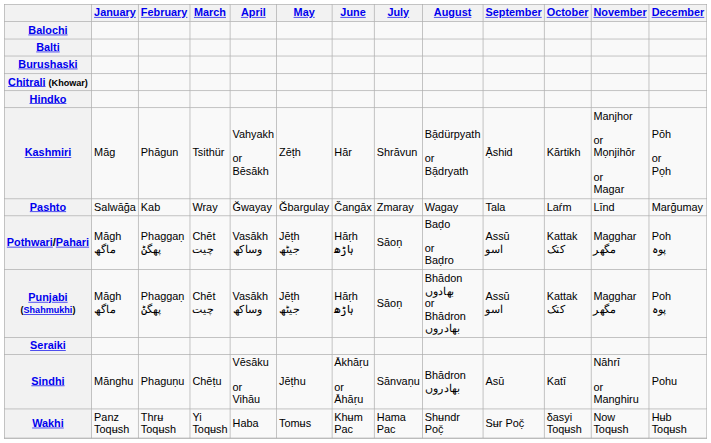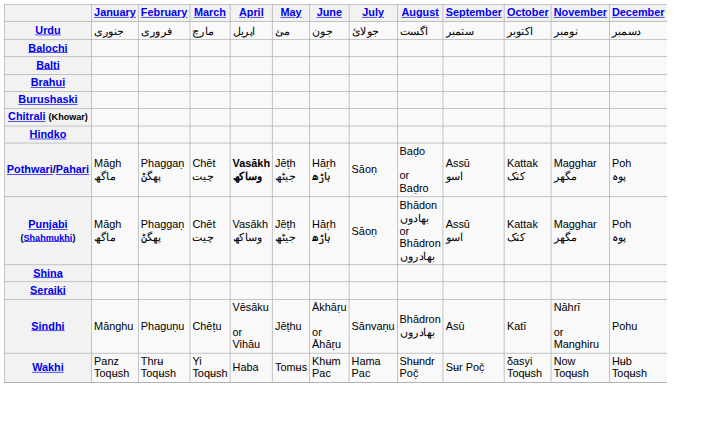 <table cellspacing="1" style="width:100%;" class="wikitable">
 <tr>
 <th style="width:8%;"></th>
 <th style="width:8%;"><a href='#'>January</a></th>
 <th style="width:8%;"><a href='#'>February</a></th>
 <th style="width:8%;"><a href='#'>March</a></th>
 <th style="width:8%;"><a href='#'>April</a></th>
 <th style="width:8%;"><a href='#'>May</a></th>
 <th style="width:8%;"><a href='#'>June</a></th>
 <th style="width:8%;"><a href='#'>July</a></th>
 <th style="width:8%;"><a href='#'>August</a></th>
 <th style="width:8%;"><a href='#'>September</a></th>
 <th style="width:8%;"><a href='#'>October</a></th>
 <th style="width:8%;"><a href='#'>November</a></th>
 <th style="width:8%;"><a href='#'>December</a></th>
+</tr>
+<tr>
+<th><a href='#'>Urdu</a></th>
+<td>جنوری</td>
+<td>فروری</td>
+<td>مارچ</td>
+<td>اپریل</td>
+<td>مئ</td>
+<td>جون</td>
+<td>جولائ</td>
+<td>اگست</td>
+<td>ستمبر</td>
+<td>اکتوبر</td>
+<td>نومبر</td>
+<td>دسمبر</td>
 </tr>
 <tr>
 <th><a href='#'>Balochi</a></th>
 <td></td>
 <td></td>
 <td></td>
 <td></td>
 <td></td>
 <td></td>
 <td></td>
 <td></td>
 <td></td>
 <td></td>
 <td></td>
 <td></td>
 </tr>
 <tr>
 <th><a href='#'>Balti</a></th>
+<td></td>
+<td></td>
+<td></td>
+<td></td>
+<td></td>
+<td></td>
+<td></td>
+<td></td>
+<td></td>
+<td></td>
+<td></td>
+<td></td>
+</tr>
+<tr>
+<th><a href='#'>Brahui</a></th>
 <td></td>
 <td></td>
 <td></td>
 <td></td>
 <td></td>
 <td></td>
 <td></td>
 <td></td>
 <td></td>
 <td></td>
 <td></td>
 <td></td>
 </tr>
 <tr>
 <th><a href='#'>Burushaski</a></th>
 <td></td>
 <td></td>
 <td></td>
 <td></td>
 <td></td>
 <td></td>
 <td></td>
 <td></td>
 <td></td>
 <td></td>
 <td></td>
 <td></td>
 </tr>
 <tr>
 <th><a href='#'>Chitrali</a> <small>(Khowar)</small></th>
 <td></td>
 <td></td>
 <td></td>
 <td></td>
 <td></td>
 <td></td>
 <td></td>
 <td></td>
 <td></td>
 <td></td>
 <td></td>
 <td></td>
 </tr>
 <tr>
 <th><a href='#'>Hindko</a></th>
 <td></td>
 <td></td>
 <td></td>
 <td></td>
 <td></td>
 <td></td>
 <td></td>
 <td></td>
 <td></td>
 <td></td>
 <td></td>
 <td></td>
 </tr>
 <tr>
-<th><a href='#'>Kashmiri</a></th>
-<td>Māg<br></td>
-<td>Phāgun<br></td>
-<td>Tsithür<br></td>
-<td>Vahyakh<br><br>or<br>Bēsākh<br></td>
-<td>Zēṭh<br></td>
-<td>Hār<br></td>
-<td>Shrāvun<br></td>
-<td>Bạ̄dürpyath<br><br>or<br>Bạ̄dryath<br></td>
-<td>Ạ̄shid<br></td>
-<td>Kārtikh<br></td>
-<td>Manjhor<br><br>or<br>Mọnjihōr<br><br>or<br>Magar<br></td>
-<td>Pōh<br><br>or<br>Pọh<br></td>
-</tr>
-<tr>
-<th><a href='#'>Pashto</a></th>
-<td>Salwāğa<br></td>
-<td>Kab<br></td>
-<td>Wray<br></td>
-<td>Ğwayay<br></td>
-<td>Ğbargulay<br></td>
-<td>Čangāx<br></td>
-<td>Zmaray<br></td>
-<td>Wagay<br></td>
-<td>Tala<br></td>
-<td>Laŕm<br></td>
-<td>Līnd<br></td>
-<td>Marğumay<br></td>
-</tr>
-<tr>
 <th><a href='#'>Pothwari</a>/<a href='#'>Pahari</a></th>
 <td>Māgh<br>ماگھ</td>
 <td>Phaggaṇ<br>پھگݨ</td>
 <td>Chēt<br>چیت</td>
-<td>Vasākh<br>وساکھ</td>
+<td><strong>Vasākh<br>وساکھ</strong></td>
 <td>Jēṭh<br>جیٹھ</td>
 <td>Hāṛh<br>ہاڑھ</td>
 <td>Sāoṇ<br></td>
 <td>Baḍo<br><br>or<br>Baḍro<br></td>
 <td>Assū<br>اسو</td>
 <td>Kattak<br>کتک</td>
 <td>Magghar<br>مگھر</td>
 <td>Poh<br>پوہ</td>
 </tr>
 <tr>
 <th><a href='#'>Punjabi</a> <small>(<a href='#'>Shahmukhi</a>)</small></th>
 <td>Māgh<br>ماگھ</td>
 <td>Phaggaṇ<br>پھگݨ</td>
 <td>Chēt<br>چیت</td>
 <td>Vasākh<br>وساکھ</td>
 <td>Jēṭh<br>جیٹھ</td>
 <td>Hāṛh<br>ہاڑھ</td>
 <td>Sāoṇ<br></td>
 <td>Bhādon<br>بھادوں<br>or<br>Bhādron<br>بھادروں</td>
 <td>Assū<br>اسو</td>
 <td>Kattak<br>کتک</td>
 <td>Magghar<br>مگھر</td>
 <td>Poh<br>پوہ</td>
+</tr>
+<tr>
+<th><a href='#'>Shina</a></th>
+<td></td>
+<td></td>
+<td></td>
+<td></td>
+<td></td>
+<td></td>
+<td></td>
+<td></td>
+<td></td>
+<td></td>
+<td></td>
+<td></td>
 </tr>
 <tr>
 <th><a href='#'>Seraiki</a></th>
 <td></td>
 <td></td>
 <td></td>
 <td></td>
 <td></td>
 <td></td>
 <td></td>
 <td></td>
 <td></td>
 <td></td>
 <td></td>
 <td></td>
 </tr>
 <tr>
 <th><a href='#'>Sindhi</a></th>
 <td>Mānghu<br></td>
 <td>Phaguṇu<br></td>
 <td>Chēṭu<br></td>
 <td>Vēsāku<br><br>or<br>Vihāu<br></td>
 <td>Jēṭhu<br></td>
 <td>Ākhāṛu<br><br>or<br>Āhāṛu<br></td>
 <td>Sānvaṇu<br></td>
 <td>Bhādron<br>بھادروں</td>
 <td>Asū<br></td>
 <td>Katī<br></td>
 <td>Nāhrī<br><br>or<br>Manghiru<br></td>
 <td>Pohu<br></td>
 </tr>
 <tr>
 <th><a href='#'>Wakhi</a></th>
 <td>Panz Toqʉsh <br></td>
 <td>Thrʉ Toqʉsh <br></td>
 <td>Yi Toqʉsh <br></td>
 <td>Haba <br></td>
 <td>Tomʉs <br></td>
 <td>Khʉm Pac <br></td>
 <td>Hama Pac <br></td>
 <td>Shʉndr Poč̣ <br></td>
 <td>Sʉr Poč̣ <br></td>
 <td>δasyi Toqʉsh <br></td>
 <td>Now Toqʉsh <br></td>
 <td>Hʉb Toqʉsh <br></td>
 </tr>
 <tr>
 </tr>
 </table>
